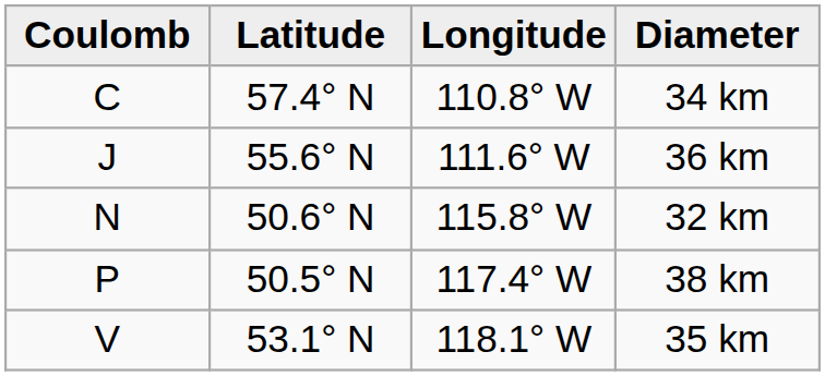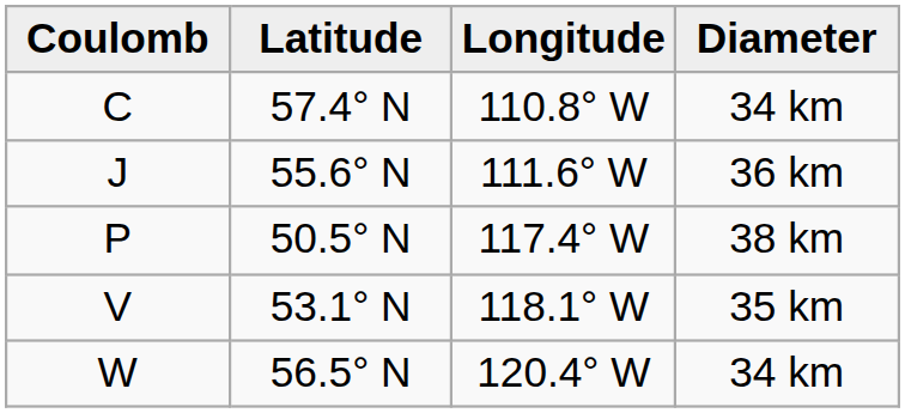 <table class="wikitable">
 <tr>
 <th width="25%" style="background:#eeeeee;">Coulomb</th>
 <th width="25%" style="background:#eeeeee;">Latitude</th>
 <th width="25%" style="background:#eeeeee;">Longitude</th>
 <th width="25%" style="background:#eeeeee;">Diameter</th>
 </tr>
 <tr>
 <td align="center">C</td>
 <td align="center">57.4° N</td>
 <td align="center">110.8° W</td>
 <td align="center">34 km</td>
 </tr>
 <tr>
 <td align="center">J</td>
 <td align="center">55.6° N</td>
 <td align="center">111.6° W</td>
 <td align="center">36 km</td>
 </tr>
 <tr>
-<td align="center">N</td>
-<td align="center">50.6° N</td>
-<td align="center">115.8° W</td>
-<td align="center">32 km</td>
-</tr>
-<tr>
 <td align="center">P</td>
 <td align="center">50.5° N</td>
 <td align="center">117.4° W</td>
 <td align="center">38 km</td>
 </tr>
 <tr>
 <td align="center">V</td>
 <td align="center">53.1° N</td>
 <td align="center">118.1° W</td>
 <td align="center">35 km</td>
 </tr>
+<tr>
+<td align="center">W</td>
+<td align="center">56.5° N</td>
+<td align="center">120.4° W</td>
+<td align="center">34 km</td>
+</tr>
 </table>
